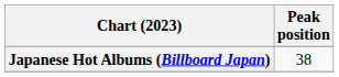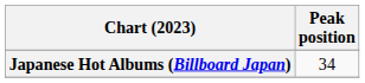 <table class="wikitable sortable plainrowheaders" style="text-align:center">
 <tr>
 <th scope="col">Chart (2023)</th>
 <th scope="col">Peak<br>position</th>
 </tr>
 <tr>
 </tr>
 <tr>
 </tr>
 <tr>
 </tr>
 <tr>
 </tr>
 <tr>
 </tr>
 <tr>
 </tr>
 <tr>
 </tr>
 <tr>
 <th scope="row">Japanese Hot Albums (<em><a href='#'>Billboard Japan</a></em>)</th>
-<td>38</td>
+<td>34</td>
 </tr>
 <tr>
 </tr>
 <tr>
 </tr>
 <tr>
 </tr>
 </table>
